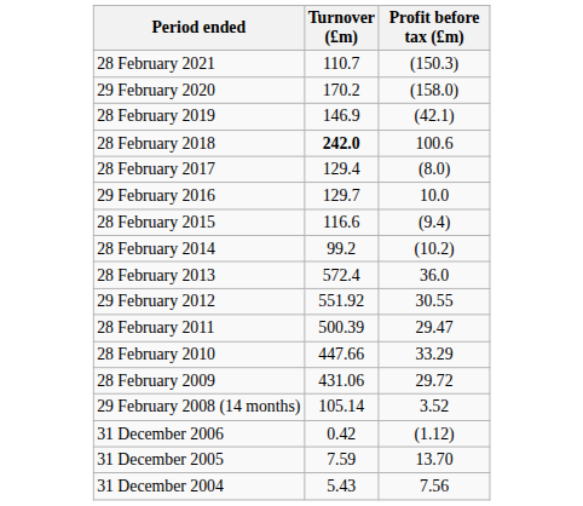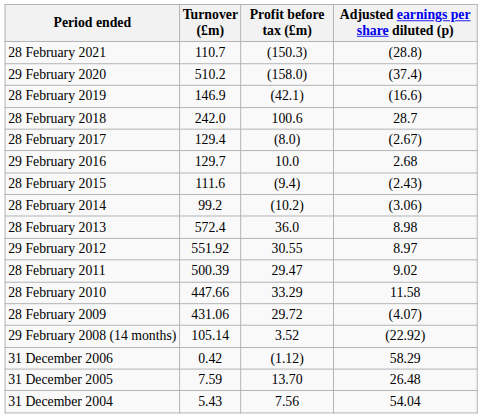 <table class="wikitable" style="margin:0 auto 0 auto">
 <tr>
 <th>Period ended</th>
 <th style="width:30px;">Turnover (£m)</th>
 <th style="width:100px;">Profit before tax (£m)</th>
+<th style="width:160px;">Adjusted <a href='#'>earnings per share</a> diluted (p)</th>
 </tr>
 <tr>
 <td>28 February 2021</td>
 <td align=center>110.7</td>
 <td align=center>(150.3)</td>
+<td align=center>(28.8)</td>
 </tr>
 <tr>
 <td>29 February 2020</td>
-<td align=center>170.2</td>
+<td align=center>510.2</td>
 <td align=center>(158.0)</td>
+<td align=center>(37.4)</td>
 </tr>
 <tr>
 <td>28 February 2019</td>
 <td align=center>146.9</td>
 <td align=center>(42.1)</td>
+<td align=center>(16.6)</td>
 </tr>
 <tr>
 <td>28 February 2018</td>
-<td align=center><strong>242.0</strong></td>
+<td align=center>242.0</td>
 <td align=center>100.6</td>
+<td align=center>28.7</td>
 </tr>
 <tr>
 <td>28 February 2017</td>
 <td align=center>129.4</td>
 <td align=center>(8.0)</td>
+<td align=center>(2.67)</td>
 </tr>
 <tr>
 <td>29 February 2016</td>
 <td align=center>129.7</td>
 <td align=center>10.0</td>
+<td align=center>2.68</td>
 </tr>
 <tr>
 <td>28 February 2015</td>
-<td align=center>116.6</td>
+<td align=center>111.6</td>
 <td align=center>(9.4)</td>
+<td align=center>(2.43)</td>
 </tr>
 <tr>
 <td>28 February 2014</td>
 <td align=center>99.2</td>
 <td align=center>(10.2)</td>
+<td align=center>(3.06)</td>
 </tr>
 <tr>
 <td>28 February 2013</td>
 <td align=center>572.4</td>
 <td align=center>36.0</td>
+<td align=center>8.98</td>
 </tr>
 <tr>
 <td>29 February 2012</td>
 <td align=center>551.92</td>
 <td align=center>30.55</td>
+<td align=center>8.97</td>
 </tr>
 <tr>
 <td>28 February 2011</td>
 <td align=center>500.39</td>
 <td align=center>29.47</td>
+<td align=center>9.02</td>
 </tr>
 <tr>
 <td>28 February 2010</td>
 <td align=center>447.66</td>
 <td align=center>33.29</td>
+<td align=center>11.58</td>
 </tr>
 <tr>
 <td>28 February 2009</td>
 <td align=center>431.06</td>
 <td align=center>29.72</td>
+<td align=center>(4.07)</td>
 </tr>
 <tr>
 <td>29 February 2008 (14 months)</td>
 <td align=center>105.14</td>
 <td align=center>3.52</td>
+<td align=center>(22.92)</td>
 </tr>
 <tr>
 <td>31 December 2006</td>
 <td align=center>0.42</td>
 <td align=center>(1.12)</td>
+<td align=center>58.29</td>
 </tr>
 <tr>
 <td>31 December 2005</td>
 <td align=center>7.59</td>
 <td align=center>13.70</td>
+<td align=center>26.48</td>
 </tr>
 <tr>
 <td>31 December 2004</td>
 <td align=center>5.43</td>
 <td align=center>7.56</td>
+<td align=center>54.04</td>
 </tr>
 </table>
